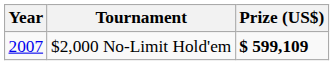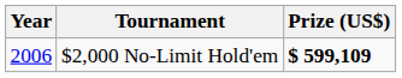 <table class="wikitable">
 <tr>
 <th>Year</th>
 <th>Tournament</th>
 <th>Prize (US$)</th>
 </tr>
 <tr>
-<td><a href='#'>2007</a></td>
+<td><a href='#'>2006</a></td>
 <td>$2,000 No-Limit Hold'em</td>
 <td><strong>$ 599,109</strong></td>
 </tr>
 </table>
